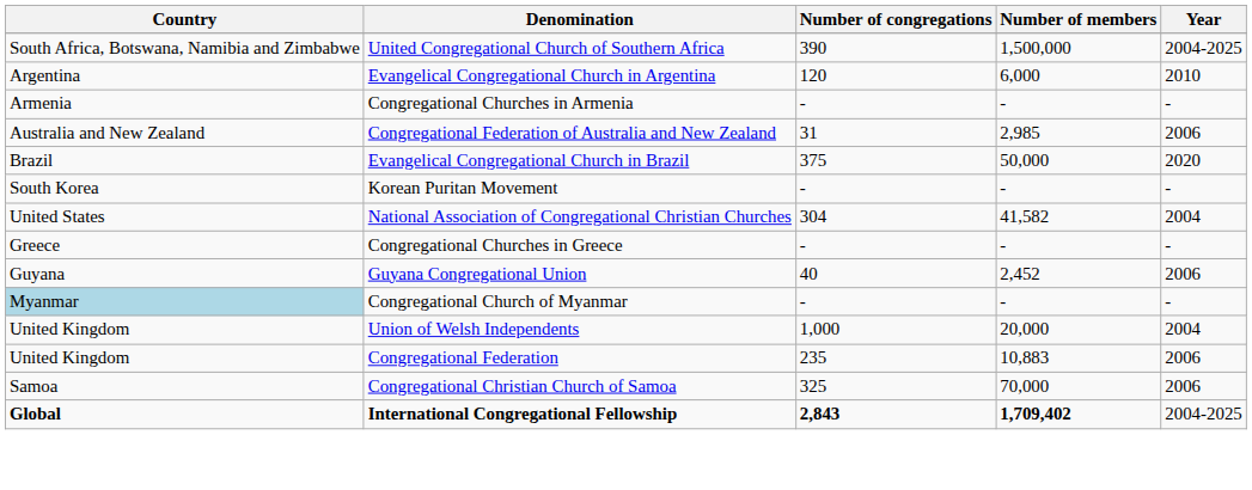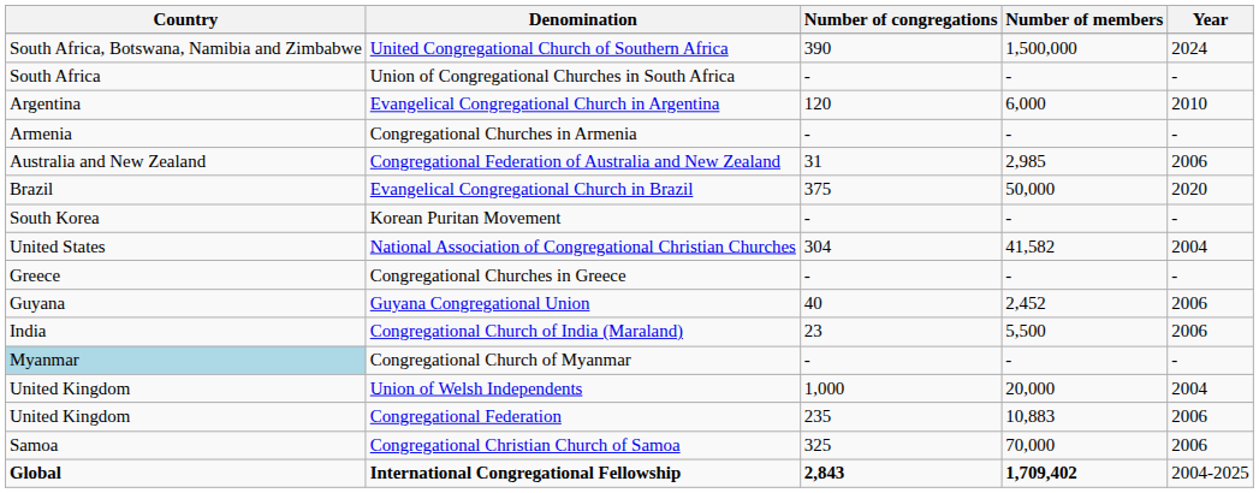 <table class="wikitable sortable">
 <tr>
 <th><strong>Country</strong></th>
 <th><strong>Denomination</strong></th>
 <th><strong>Number of congregations</strong></th>
 <th><strong>Number of members</strong></th>
 <th><strong>Year</strong></th>
 </tr>
 <tr>
 </tr>
 <tr>
 <td>South Africa, Botswana, Namibia and Zimbabwe</td>
 <td><a href='#'>United Congregational Church of Southern Africa</a></td>
 <td>390</td>
 <td>1,500,000</td>
-<td>2004-2025</td>
+<td>2024</td>
+</tr>
+<tr>
+<td>South Africa</td>
+<td>Union of Congregational Churches in South Africa</td>
+<td>-</td>
+<td>-</td>
+<td>-</td>
 </tr>
 <tr>
 <td>Argentina</td>
 <td><a href='#'>Evangelical Congregational Church in Argentina</a></td>
 <td>120</td>
 <td>6,000</td>
 <td>2010</td>
 </tr>
 <tr>
 <td>Armenia</td>
 <td>Congregational Churches in Armenia</td>
 <td>-</td>
 <td>-</td>
 <td>-</td>
 </tr>
 <tr>
 <td>Australia and New Zealand</td>
 <td><a href='#'>Congregational Federation of Australia and New Zealand</a></td>
 <td>31</td>
 <td>2,985</td>
 <td>2006</td>
 </tr>
 <tr>
 <td>Brazil</td>
 <td><a href='#'>Evangelical Congregational Church in Brazil</a></td>
 <td>375</td>
 <td>50,000</td>
 <td>2020</td>
 </tr>
 <tr>
 <td>South Korea</td>
 <td>Korean Puritan Movement</td>
 <td>-</td>
 <td>-</td>
 <td>-</td>
 </tr>
 <tr>
 <td>United States</td>
 <td><a href='#'>National Association of Congregational Christian Churches</a></td>
 <td>304</td>
 <td>41,582</td>
 <td>2004</td>
 </tr>
 <tr>
 <td>Greece</td>
 <td>Congregational Churches in Greece</td>
 <td>-</td>
 <td>-</td>
 <td>-</td>
 </tr>
 <tr>
 <td>Guyana</td>
 <td><a href='#'>Guyana Congregational Union</a></td>
 <td>40</td>
 <td>2,452</td>
 <td>2006</td>
 </tr>
 <tr>
+<td>India</td>
+<td><a href='#'>Congregational Church of India (Maraland)</a></td>
+<td>23</td>
+<td>5,500</td>
+<td>2006</td>
+</tr>
+<tr>
 <td style="background: lightblue;">Myanmar</td>
 <td>Congregational Church of Myanmar</td>
 <td>-</td>
 <td>-</td>
 <td>-</td>
 </tr>
 <tr>
 <td>United Kingdom</td>
 <td><a href='#'>Union of Welsh Independents</a></td>
 <td>1,000</td>
 <td>20,000</td>
 <td>2004</td>
 </tr>
 <tr>
 <td>United Kingdom</td>
 <td><a href='#'>Congregational Federation</a></td>
 <td>235</td>
 <td>10,883</td>
 <td>2006</td>
 </tr>
 <tr>
 <td>Samoa</td>
 <td><a href='#'>Congregational Christian Church of Samoa</a></td>
 <td>325</td>
 <td>70,000</td>
 <td>2006</td>
 </tr>
 <tr>
 <td><strong>Global</strong></td>
 <td><strong>International Congregational Fellowship</strong></td>
 <td><strong>2,843</strong></td>
 <td><strong>1,709,402</strong></td>
 <td>2004-2025</td>
 </tr>
 </table>
